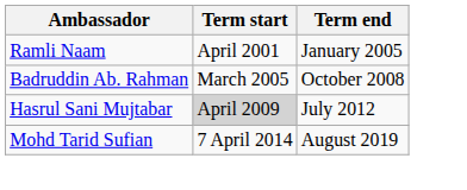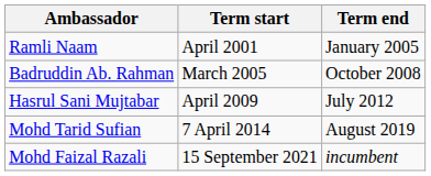 <table class=wikitable>
 <tr>
 <th>Ambassador</th>
 <th>Term start</th>
 <th>Term end</th>
 </tr>
 <tr>
 <td><a href='#'>Ramli Naam</a></td>
 <td>April 2001</td>
 <td>January 2005</td>
 </tr>
 <tr>
 <td><a href='#'>Badruddin Ab. Rahman</a></td>
 <td>March 2005</td>
 <td>October 2008</td>
 </tr>
 <tr>
 <td><a href='#'>Hasrul Sani Mujtabar</a></td>
-<td style="background: lightgrey;">April 2009</td>
+<td>April 2009</td>
 <td>July 2012</td>
 </tr>
 <tr>
 <td><a href='#'>Mohd Tarid Sufian</a></td>
 <td>7 April 2014</td>
 <td>August 2019</td>
 </tr>
+<tr>
+<td><a href='#'>Mohd Faizal Razali</a></td>
+<td>15 September 2021</td>
+<td><em>incumbent</em></td>
+</tr>
 </table>
